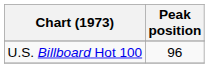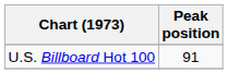 <table class="wikitable sortable plainrowheaders" style="text-align:center;">
 <tr>
 <th align="left">Chart (1973)</th>
 <th align="left">Peak<br>position</th>
 </tr>
 <tr>
 </tr>
 <tr>
 <td>U.S. <a href='#'><em>Billboard</em> Hot 100</a></td>
-<td align="center">96</td>
+<td align="center">91</td>
 </tr>
 <tr>
 </tr>
 </table>
